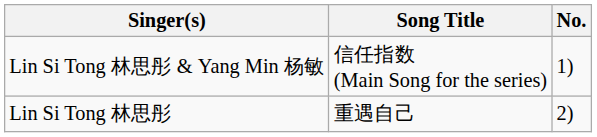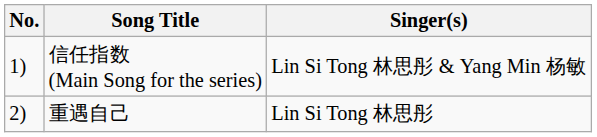 <table class="wikitable">
 <tr>
+<th>No.</th>
+<th>Song Title</th>
 <th>Singer(s)</th>
-<th>Song Title</th>
-<th>No.</th>
 </tr>
 <tr>
+<td>1)</td>
+<td>信任指数 <br> (Main Song for the series)</td>
 <td>Lin Si Tong 林思彤 & Yang Min 杨敏</td>
-<td>信任指数 <br> (Main Song for the series)</td>
-<td>1)</td>
 </tr>
 <tr>
+<td>2)</td>
+<td>重遇自己</td>
 <td>Lin Si Tong 林思彤</td>
-<td>重遇自己</td>
-<td>2)</td>
 </tr>
 </table>
